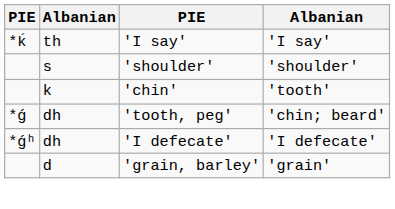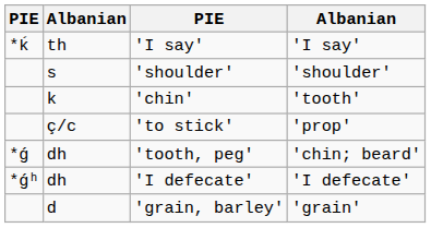 <table class="wikitable">
 <tr>
 <th>PIE</th>
 <th>Albanian</th>
 <th>PIE</th>
 <th>Albanian</th>
 </tr>
 <tr>
 <td>*ḱ</td>
 <td>th</td>
 <td> 'I say'</td>
 <td> 'I say'</td>
 </tr>
 <tr>
 <td></td>
 <td>s</td>
 <td> 'shoulder'</td>
 <td> 'shoulder'</td>
 </tr>
 <tr>
 <td></td>
 <td>k</td>
 <td> 'chin'</td>
 <td> 'tooth'</td>
 </tr>
 <tr>
+<td></td>
+<td>ç/c</td>
+<td> 'to stick'</td>
+<td> 'prop'</td>
+</tr>
+<tr>
 <td>*ǵ</td>
 <td>dh</td>
 <td> 'tooth, peg'</td>
 <td> 'chin; beard'</td>
 </tr>
 <tr>
 <td>*ǵʰ</td>
 <td>dh</td>
 <td> 'I defecate'</td>
 <td> 'I defecate'</td>
 </tr>
 <tr>
 <td></td>
 <td>d</td>
 <td> 'grain, barley'</td>
 <td> 'grain'</td>
 </tr>
 </table>
